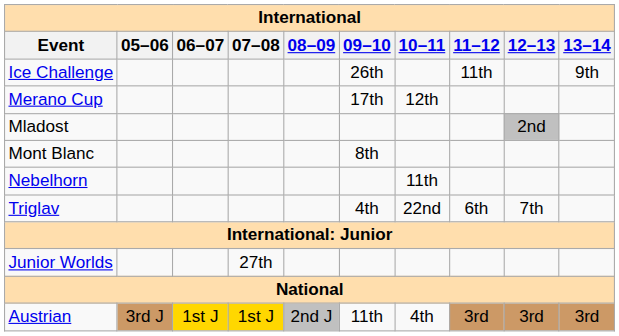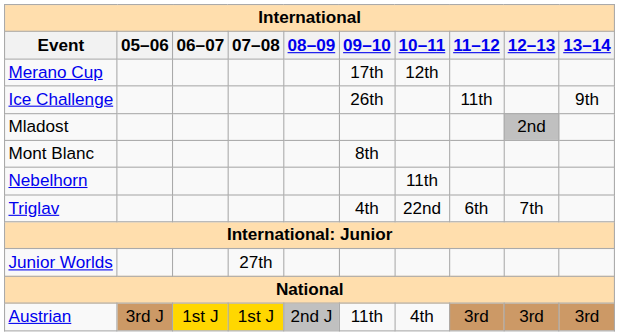 <table class="wikitable" style="text-align:center">
 <tr>
 <th colspan="10" style="background-color: #ffdead; " align="center">International</th>
 </tr>
 <tr>
 <th>Event</th>
 <th>05–06</th>
 <th>06–07</th>
 <th>07–08</th>
 <th><a href='#'>08–09</a></th>
 <th><a href='#'>09–10</a></th>
 <th><a href='#'>10–11</a></th>
 <th><a href='#'>11–12</a></th>
 <th><a href='#'>12–13</a></th>
 <th><a href='#'>13–14</a></th>
 </tr>
 <tr>
+<td align=left><a href='#'>Merano Cup</a></td>
+<td></td>
+<td></td>
+<td></td>
+<td></td>
+<td>17th</td>
+<td>12th</td>
+<td></td>
+<td></td>
+<td></td>
+</tr>
+<tr>
 <td align=left><a href='#'>Ice Challenge</a></td>
 <td></td>
 <td></td>
 <td></td>
 <td></td>
 <td>26th</td>
 <td></td>
 <td>11th</td>
 <td></td>
 <td>9th</td>
-</tr>
-<tr>
-<td align=left><a href='#'>Merano Cup</a></td>
-<td></td>
-<td></td>
-<td></td>
-<td></td>
-<td>17th</td>
-<td>12th</td>
-<td></td>
-<td></td>
-<td></td>
 </tr>
 <tr>
 <td align=left>Mladost</td>
 <td></td>
 <td></td>
 <td></td>
 <td></td>
 <td></td>
 <td></td>
 <td></td>
 <td bgcolor=silver>2nd</td>
 <td></td>
 </tr>
 <tr>
 <td align=left>Mont Blanc</td>
 <td></td>
 <td></td>
 <td></td>
 <td></td>
 <td>8th</td>
 <td></td>
 <td></td>
 <td></td>
 <td></td>
 </tr>
 <tr>
 <td align=left><a href='#'>Nebelhorn</a></td>
 <td></td>
 <td></td>
 <td></td>
 <td></td>
 <td></td>
 <td>11th</td>
 <td></td>
 <td></td>
 <td></td>
 </tr>
 <tr>
 <td align=left><a href='#'>Triglav</a></td>
 <td></td>
 <td></td>
 <td></td>
 <td></td>
 <td>4th</td>
 <td>22nd</td>
 <td>6th</td>
 <td>7th</td>
 <td></td>
 </tr>
 <tr>
 <th colspan="10" style="background-color: #ffdead; " align="center">International: Junior</th>
 </tr>
 <tr>
 <td align=left><a href='#'>Junior Worlds</a></td>
 <td></td>
 <td></td>
 <td>27th</td>
 <td></td>
 <td></td>
 <td></td>
 <td></td>
 <td></td>
 <td></td>
 </tr>
 <tr>
 <th colspan="10" style="background-color: #ffdead; " align="center">National</th>
 </tr>
 <tr>
 <td align=left><a href='#'>Austrian</a></td>
 <td bgcolor="cc9966">3rd J</td>
 <td bgcolor=gold>1st J</td>
 <td bgcolor=gold>1st J</td>
 <td bgcolor=silver>2nd J</td>
 <td>11th</td>
 <td>4th</td>
 <td bgcolor=cc9966>3rd</td>
 <td bgcolor=cc9966>3rd</td>
 <td bgcolor=cc9966>3rd</td>
 </tr>
 </table>
